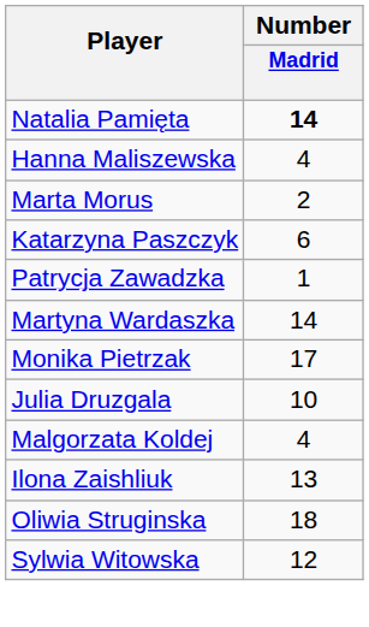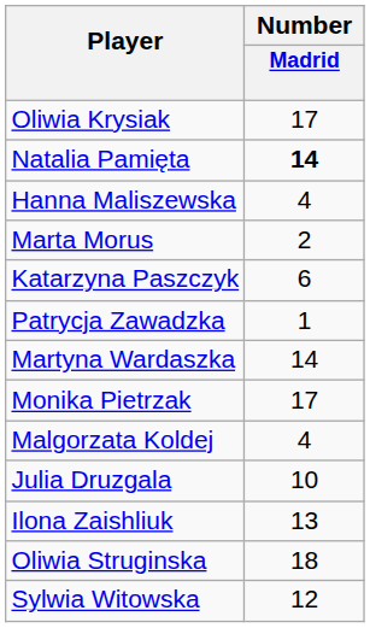 <table class="wikitable sortable" style="text-align:center;">
 <tr>
 <th rowspan=2 style="border-bottom:0px;">Player</th>
 <th>Number</th>
 </tr>
 <tr>
 <th valign="top" style="width:5.2em; border-bottom:0px; padding:2px; font-size:85%;"><a href='#'>Madrid</a></th>
 </tr>
 <tr style="line-height:8px;">
 <th style="border-top:0px;"> </th>
 <th data-sort-type="number" style="border-top:0px;"></th>
+</tr>
+<tr>
+<td align=left><a href='#'>Oliwia Krysiak</a></td>
+<td>17</td>
 </tr>
 <tr>
 <td align=left><a href='#'>Natalia Pamięta</a></td>
 <td><strong>14</strong></td>
 </tr>
 <tr>
 <td align=left><a href='#'>Hanna Maliszewska</a></td>
 <td>4</td>
 </tr>
 <tr>
 <td align=left><a href='#'>Marta Morus</a></td>
 <td>2</td>
 </tr>
 <tr>
 <td align=left><a href='#'>Katarzyna Paszczyk</a></td>
 <td>6</td>
 </tr>
 <tr>
 <td align=left><a href='#'>Patrycja Zawadzka</a></td>
 <td>1</td>
 </tr>
 <tr>
 <td align=left><a href='#'>Martyna Wardaszka</a></td>
 <td>14</td>
 </tr>
 <tr>
 <td align=left><a href='#'>Monika Pietrzak</a></td>
 <td>17</td>
 </tr>
 <tr>
+<td align=left><a href='#'>Malgorzata Koldej</a></td>
+<td>4</td>
+</tr>
+<tr>
 <td align=left><a href='#'>Julia Druzgala</a></td>
 <td>10</td>
-</tr>
-<tr>
-<td align=left><a href='#'>Malgorzata Koldej</a></td>
-<td>4</td>
 </tr>
 <tr>
 <td align=left><a href='#'>Ilona Zaishliuk</a></td>
 <td>13</td>
 </tr>
 <tr>
 <td align=left><a href='#'>Oliwia Struginska</a></td>
 <td>18</td>
 </tr>
 <tr>
 <td align=left><a href='#'>Sylwia Witowska</a></td>
 <td>12</td>
 </tr>
 </table>
